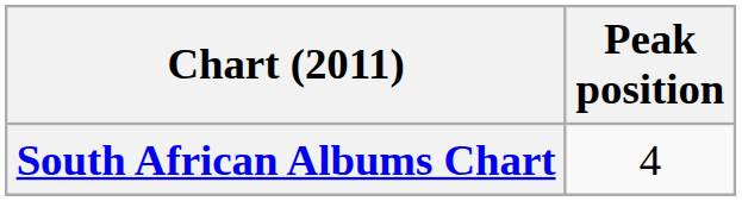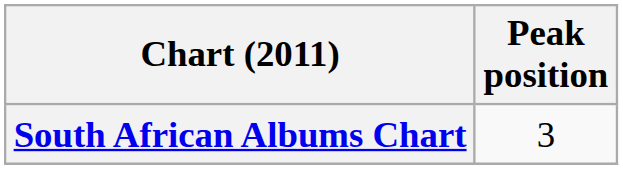 <table class="wikitable sortable plainrowheaders" style="text-align:center;">
 <tr>
 <th scope="col">Chart (2011)</th>
 <th scope="col">Peak<br>position</th>
 </tr>
 <tr>
 <th scope="row"><a href='#'>South African Albums Chart</a></th>
-<td>4</td>
+<td>3</td>
 </tr>
 <tr>
 </tr>
 </table>
